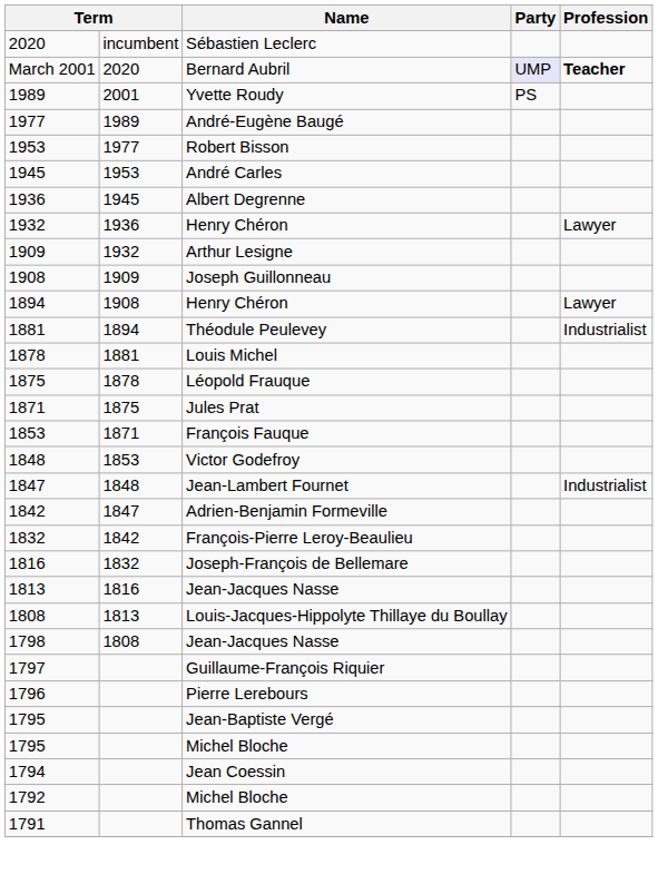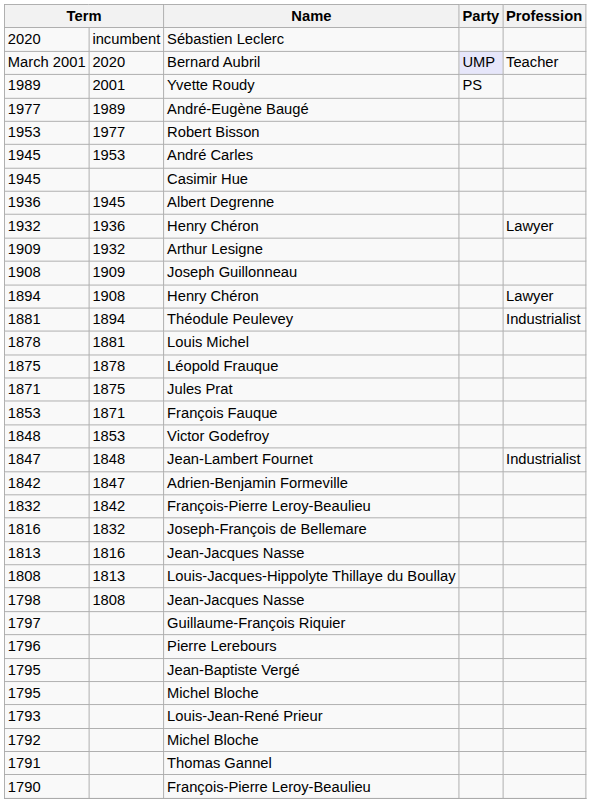 <table class="wikitable" align="center">
 <tr>
 <th colspan="2">Term</th>
 <th>Name</th>
 <th>Party</th>
 <th>Profession</th>
 </tr>
 <tr>
 <td>2020</td>
 <td>incumbent</td>
 <td>Sébastien Leclerc</td>
 <td></td>
 <td></td>
 </tr>
 <tr>
 <td>March 2001</td>
 <td>2020</td>
 <td>Bernard Aubril</td>
 <td style="background: lavender;">UMP</td>
-<td><strong>Teacher</strong></td>
+<td>Teacher</td>
 </tr>
 <tr>
 <td>1989</td>
 <td>2001</td>
 <td>Yvette Roudy</td>
 <td>PS</td>
 <td></td>
 </tr>
 <tr>
 <td>1977</td>
 <td>1989</td>
 <td>André-Eugène Baugé</td>
 <td></td>
 <td></td>
 </tr>
 <tr>
 <td>1953</td>
 <td>1977</td>
 <td>Robert Bisson</td>
 <td></td>
 <td></td>
 </tr>
 <tr>
 <td>1945</td>
 <td>1953</td>
 <td>André Carles</td>
+<td></td>
+<td></td>
+</tr>
+<tr>
+<td>1945</td>
+<td></td>
+<td>Casimir Hue</td>
 <td></td>
 <td></td>
 </tr>
 <tr>
 <td>1936</td>
 <td>1945</td>
 <td>Albert Degrenne</td>
 <td></td>
 <td></td>
 </tr>
 <tr>
 <td>1932</td>
 <td>1936</td>
 <td>Henry Chéron</td>
 <td></td>
 <td>Lawyer</td>
 </tr>
 <tr>
 <td>1909</td>
 <td>1932</td>
 <td>Arthur Lesigne</td>
 <td></td>
 <td></td>
 </tr>
 <tr>
 <td>1908</td>
 <td>1909</td>
 <td>Joseph Guillonneau</td>
 <td></td>
 <td></td>
 </tr>
 <tr>
 <td>1894</td>
 <td>1908</td>
 <td>Henry Chéron</td>
 <td></td>
 <td>Lawyer</td>
 </tr>
 <tr>
 <td>1881</td>
 <td>1894</td>
 <td>Théodule Peulevey</td>
 <td></td>
 <td>Industrialist</td>
 </tr>
 <tr>
 <td>1878</td>
 <td>1881</td>
 <td>Louis Michel</td>
 <td></td>
 <td></td>
 </tr>
 <tr>
 <td>1875</td>
 <td>1878</td>
 <td>Léopold Frauque</td>
 <td></td>
 <td></td>
 </tr>
 <tr>
 <td>1871</td>
 <td>1875</td>
 <td>Jules Prat</td>
 <td></td>
 <td></td>
 </tr>
 <tr>
 <td>1853</td>
 <td>1871</td>
 <td>François Fauque</td>
 <td></td>
 <td></td>
 </tr>
 <tr>
 <td>1848</td>
 <td>1853</td>
 <td>Victor Godefroy</td>
 <td></td>
 <td></td>
 </tr>
 <tr>
 <td>1847</td>
 <td>1848</td>
 <td>Jean-Lambert Fournet</td>
 <td></td>
 <td>Industrialist</td>
 </tr>
 <tr>
 <td>1842</td>
 <td>1847</td>
 <td>Adrien-Benjamin Formeville</td>
 <td></td>
 <td></td>
 </tr>
 <tr>
 <td>1832</td>
 <td>1842</td>
 <td>François-Pierre Leroy-Beaulieu</td>
 <td></td>
 <td></td>
 </tr>
 <tr>
 <td>1816</td>
 <td>1832</td>
 <td>Joseph-François de Bellemare</td>
 <td></td>
 <td></td>
 </tr>
 <tr>
 <td>1813</td>
 <td>1816</td>
 <td>Jean-Jacques Nasse</td>
 <td></td>
 <td></td>
 </tr>
 <tr>
 <td>1808</td>
 <td>1813</td>
 <td>Louis-Jacques-Hippolyte Thillaye du Boullay</td>
 <td></td>
 <td></td>
 </tr>
 <tr>
 <td>1798</td>
 <td>1808</td>
 <td>Jean-Jacques Nasse</td>
 <td></td>
 <td></td>
 </tr>
 <tr>
 <td>1797</td>
 <td></td>
 <td>Guillaume-François Riquier</td>
 <td></td>
 <td></td>
 </tr>
 <tr>
 <td>1796</td>
 <td></td>
 <td>Pierre Lerebours</td>
 <td></td>
 <td></td>
 </tr>
 <tr>
 <td>1795</td>
 <td></td>
 <td>Jean-Baptiste Vergé</td>
 <td></td>
 <td></td>
 </tr>
 <tr>
 <td>1795</td>
 <td></td>
 <td>Michel Bloche</td>
 <td></td>
 <td></td>
 </tr>
 <tr>
-<td>1794</td>
+<td>1793</td>
 <td></td>
-<td>Jean Coessin</td>
+<td>Louis-Jean-René Prieur</td>
 <td></td>
 <td></td>
 </tr>
 <tr>
 <td>1792</td>
 <td></td>
 <td>Michel Bloche</td>
 <td></td>
 <td></td>
 </tr>
 <tr>
 <td>1791</td>
 <td></td>
 <td>Thomas Gannel</td>
 <td></td>
 <td></td>
 </tr>
 <tr>
+<td>1790</td>
+<td></td>
+<td>François-Pierre Leroy-Beaulieu</td>
+<td></td>
+<td></td>
+</tr>
+<tr>
 </tr>
 </table>
